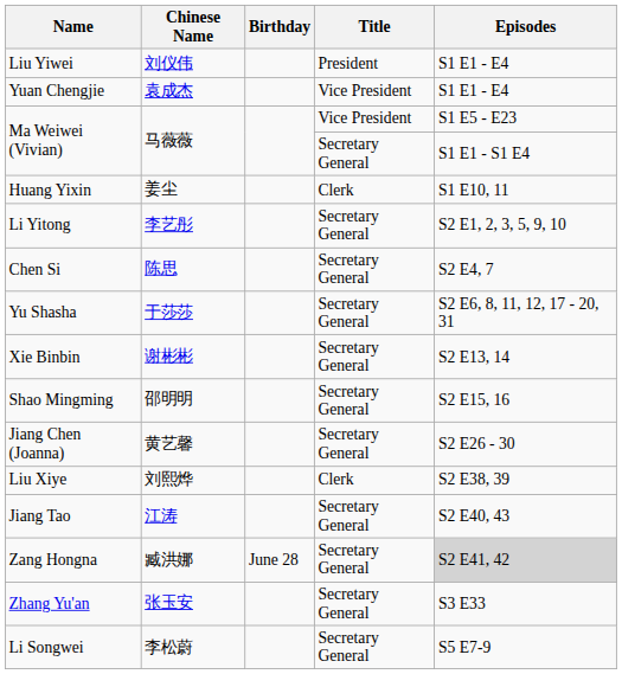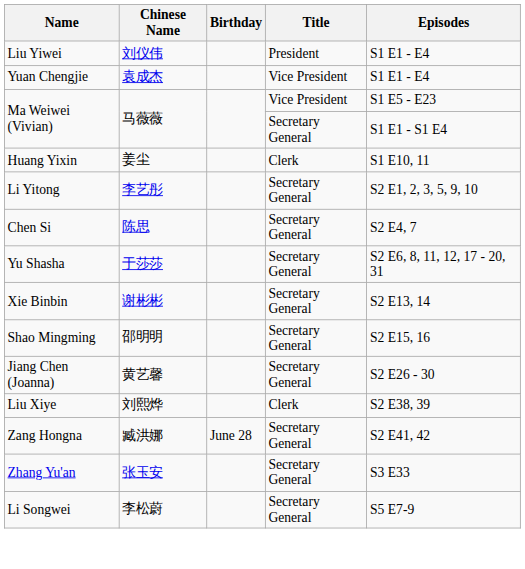 <table class="wikitable mw-collapsible mw-collapsed">
 <tr>
 <th>Name</th>
 <th>Chinese Name</th>
 <th>Birthday</th>
 <th>Title</th>
 <th>Episodes</th>
 </tr>
 <tr>
 <td>Liu Yiwei</td>
 <td><a href='#'>刘仪伟</a></td>
 <td></td>
 <td>President</td>
 <td>S1 E1 - E4</td>
 </tr>
 <tr>
 <td>Yuan Chengjie</td>
 <td><a href='#'>袁成杰</a></td>
 <td></td>
 <td>Vice President</td>
 <td>S1 E1 - E4</td>
 </tr>
 <tr>
 <td rowspan="2">Ma Weiwei (Vivian)</td>
 <td rowspan="2">马薇薇</td>
 <td rowspan="2"></td>
 <td>Vice President</td>
 <td>S1 E5 - E23</td>
 </tr>
 <tr>
 <td>Secretary General</td>
 <td>S1 E1 - S1 E4</td>
 </tr>
 <tr>
 <td>Huang Yixin</td>
 <td>姜尘</td>
 <td></td>
 <td>Clerk</td>
 <td>S1 E10, 11</td>
 </tr>
 <tr>
 <td>Li Yitong</td>
 <td><a href='#'>李艺彤</a></td>
 <td></td>
 <td>Secretary General</td>
 <td>S2 E1, 2, 3, 5, 9, 10</td>
 </tr>
 <tr>
 <td>Chen Si</td>
 <td><a href='#'>陈思</a></td>
 <td></td>
 <td>Secretary General</td>
 <td>S2 E4, 7</td>
 </tr>
 <tr>
 <td>Yu Shasha</td>
 <td><a href='#'>于莎莎</a></td>
 <td></td>
 <td>Secretary General</td>
 <td>S2 E6, 8, 11, 12, 17 - 20, 31</td>
 </tr>
 <tr>
 <td>Xie Binbin</td>
 <td><a href='#'>谢彬彬</a></td>
 <td></td>
 <td>Secretary General</td>
 <td>S2 E13, 14</td>
 </tr>
 <tr>
 <td>Shao Mingming</td>
 <td>邵明明</td>
 <td></td>
 <td>Secretary General</td>
 <td>S2 E15, 16</td>
 </tr>
 <tr>
 <td>Jiang Chen (Joanna)</td>
 <td>黄艺馨</td>
 <td></td>
 <td>Secretary General</td>
 <td>S2 E26 - 30</td>
 </tr>
 <tr>
 <td>Liu Xiye</td>
 <td>刘熙烨</td>
 <td></td>
 <td>Clerk</td>
 <td>S2 E38, 39</td>
 </tr>
 <tr>
-<td>Jiang Tao</td>
-<td><a href='#'>江涛</a></td>
-<td></td>
-<td>Secretary General</td>
-<td>S2 E40, 43</td>
-</tr>
-<tr>
 <td>Zang Hongna</td>
 <td>臧洪娜</td>
 <td>June 28</td>
 <td>Secretary General</td>
-<td style="background: lightgrey;">S2 E41, 42</td>
+<td>S2 E41, 42</td>
 </tr>
 <tr>
 <td><a href='#'>Zhang Yu'an</a></td>
 <td><a href='#'>张玉安</a></td>
 <td></td>
 <td>Secretary General</td>
 <td>S3 E33</td>
 </tr>
 <tr>
 <td>Li Songwei</td>
 <td>李松蔚</td>
 <td></td>
 <td>Secretary General</td>
 <td>S5 E7-9</td>
 </tr>
 </table>
